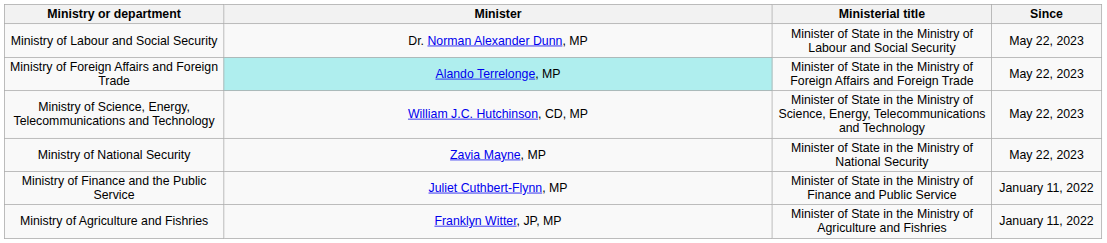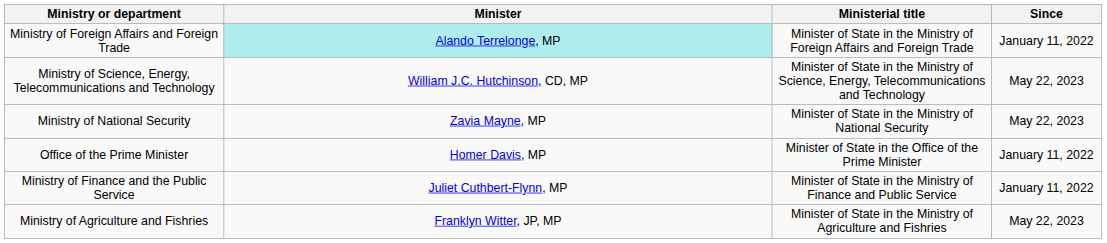 <table class="wikitable sortable"  style="width:90%; text-align:center;">
 <tr>
 <th style="width:20%;"><strong>Ministry or department</strong></th>
 <th style="width:30px; %;"><strong>Minister</strong></th>
 <th style="width:20%;"><strong>Ministerial title</strong></th>
 <th style="width:10%;"><strong>Since</strong></th>
 </tr>
 <tr>
-<td>Ministry of Labour and Social Security</td>
-<td>Dr. <a href='#'>Norman Alexander Dunn</a>, MP</td>
-<td>Minister of State in the Ministry of Labour and Social Security</td>
-<td>May 22, 2023</td>
-</tr>
-<tr>
 <td>Ministry of Foreign Affairs and Foreign Trade</td>
 <td style="background: paleturquoise;"><a href='#'>Alando Terrelonge</a>, MP</td>
 <td>Minister of State in the Ministry of Foreign Affairs and Foreign Trade</td>
-<td>May 22, 2023</td>
+<td>January 11, 2022</td>
 </tr>
 <tr>
 <td>Ministry of Science, Energy, Telecommunications and Technology</td>
 <td><a href='#'>William J.C. Hutchinson</a>, CD, MP</td>
 <td>Minister of State in the Ministry of Science, Energy, Telecommunications and Technology</td>
 <td>May 22, 2023</td>
 </tr>
 <tr>
 <td>Ministry of National Security</td>
 <td><a href='#'>Zavia Mayne</a>, MP</td>
 <td>Minister of State in the Ministry of National Security</td>
 <td>May 22, 2023</td>
 </tr>
 <tr>
+<td>Office of the Prime Minister</td>
+<td><a href='#'>Homer Davis</a>, MP</td>
+<td>Minister of State in the Office of the Prime Minister</td>
+<td>January 11, 2022</td>
+</tr>
+<tr>
 <td>Ministry of Finance and the Public Service</td>
 <td><a href='#'>Juliet Cuthbert-Flynn</a>, MP</td>
 <td>Minister of State in the Ministry of Finance and Public Service</td>
 <td>January 11, 2022</td>
 </tr>
 <tr>
 <td>Ministry of Agriculture and Fishries</td>
 <td><a href='#'>Franklyn Witter</a>, JP, MP</td>
 <td>Minister of State in the Ministry of Agriculture and Fishries</td>
-<td>January 11, 2022</td>
+<td>May 22, 2023</td>
 </tr>
 </table>
